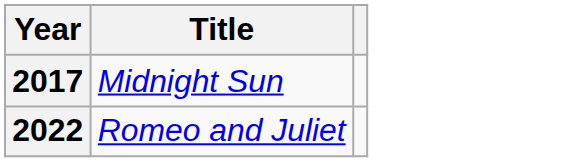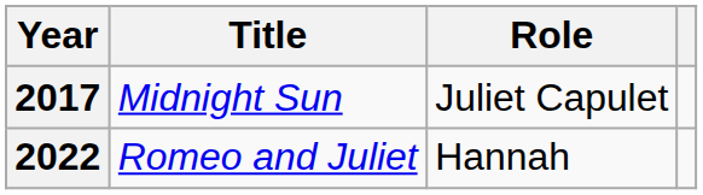 <table class="wikitable plainrowheaders sortable">
 <tr>
 <th scope="col">Year</th>
 <th scope="col">Title</th>
+<th scope="col">Role</th>
 <th scope="col" class="unsortable"></th>
 </tr>
 <tr>
 <th scope="row">2017</th>
 <td><em><a href='#'>Midnight Sun</a></em></td>
+<td>Juliet Capulet</td>
 <td style="text-align:center"></td>
 </tr>
 <tr>
 <th scope="row">2022</th>
 <td><em><a href='#'>Romeo and Juliet</a></em></td>
+<td>Hannah</td>
 <td style="text-align:center"></td>
 </tr>
 </table>
